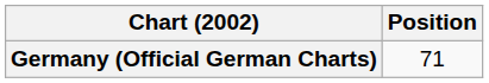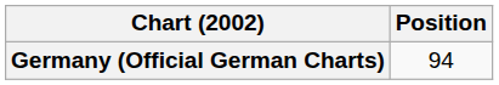 <table class="wikitable plainrowheaders" style="text-align:center">
 <tr>
 <th scope="col">Chart (2002)</th>
 <th scope="col">Position</th>
 </tr>
 <tr>
 <th scope="row">Germany (Official German Charts)</th>
-<td>71</td>
+<td>94</td>
 </tr>
 </table>
